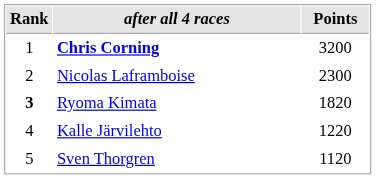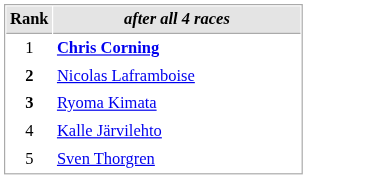 <table cellspacing="1" cellpadding="3" style="border:1px solid #aaa; font-size:86%;">
 <tr style="background:#e4e4e4;">
 <th style="border-bottom:1px solid #aaa; width:10px;">Rank</th>
 <th style="border-bottom:1px solid #aaa; width:200px;"><em>after all 4 races</em></th>
-<th style="border-bottom:1px solid #aaa; width:50px;">Points</th>
 </tr>
 <tr>
 <td align=center>1</td>
 <td><strong> <a href='#'>Chris Corning</a></strong></td>
-<td align=center>3200</td>
 </tr>
 <tr>
-<td align=center>2</td>
+<td align=center><strong>2</strong></td>
 <td> <a href='#'>Nicolas Laframboise</a></td>
-<td align=center>2300</td>
 </tr>
 <tr>
 <td align=center><strong>3</strong></td>
 <td> <a href='#'>Ryoma Kimata</a></td>
-<td align=center>1820</td>
 </tr>
 <tr>
 <td align=center>4</td>
 <td> <a href='#'>Kalle Järvilehto</a></td>
-<td align=center>1220</td>
 </tr>
 <tr>
 <td align=center>5</td>
 <td> <a href='#'>Sven Thorgren</a></td>
-<td align=center>1120</td>
 </tr>
 </table>
